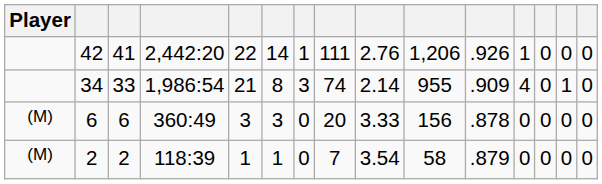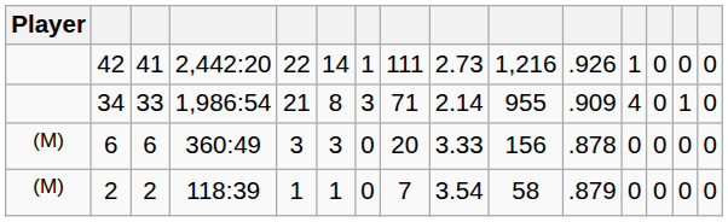 <table class="wikitable sortable" style="text-align:center;">
 <tr>
 <th>Player</th>
 <th></th>
 <th></th>
 <th></th>
 <th></th>
 <th></th>
 <th></th>
 <th></th>
 <th></th>
 <th></th>
 <th></th>
 <th></th>
 <th></th>
 <th></th>
 <th></th>
 </tr>
 <tr>
 <td></td>
 <td>42</td>
 <td>41</td>
 <td>2,442:20</td>
 <td>22</td>
 <td>14</td>
 <td>1</td>
 <td>111</td>
-<td>2.76</td>
-<td>1,206</td>
+<td>2.73</td>
+<td>1,216</td>
 <td>.926</td>
 <td>1</td>
 <td>0</td>
 <td>0</td>
 <td>0</td>
 </tr>
 <tr>
 <td></td>
 <td>34</td>
 <td>33</td>
 <td>1,986:54</td>
 <td>21</td>
 <td>8</td>
 <td>3</td>
-<td>74</td>
+<td>71</td>
 <td>2.14</td>
 <td>955</td>
 <td>.909</td>
 <td>4</td>
 <td>0</td>
 <td>1</td>
 <td>0</td>
 </tr>
 <tr>
 <td> <sup>(M)</sup></td>
 <td>6</td>
 <td>6</td>
 <td>360:49</td>
 <td>3</td>
 <td>3</td>
 <td>0</td>
 <td>20</td>
 <td>3.33</td>
 <td>156</td>
 <td>.878</td>
 <td>0</td>
 <td>0</td>
 <td>0</td>
 <td>0</td>
 </tr>
 <tr>
 <td> <sup>(M)</sup></td>
 <td>2</td>
 <td>2</td>
 <td>118:39</td>
 <td>1</td>
 <td>1</td>
 <td>0</td>
 <td>7</td>
 <td>3.54</td>
 <td>58</td>
 <td>.879</td>
 <td>0</td>
 <td>0</td>
 <td>0</td>
 <td>0</td>
 </tr>
 </table>
